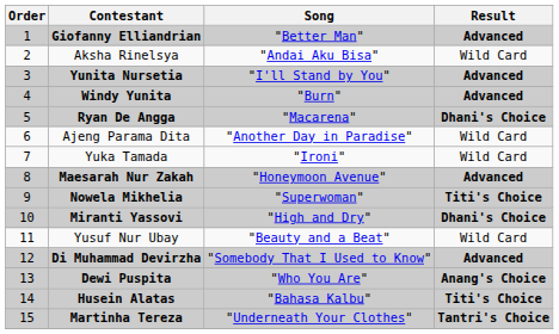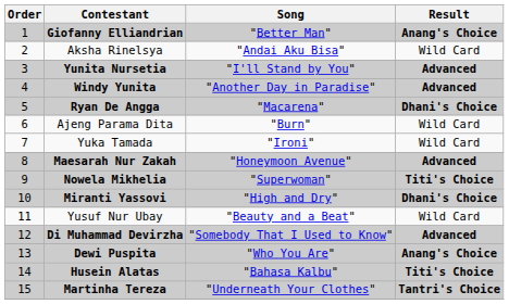 <table class="wikitable" style="text-align:center;">
 <tr>
 <th>Order</th>
 <th>Contestant</th>
 <th>Song</th>
 <th>Result</th>
 </tr>
 <tr style="background:#ccc;">
 <td>1</td>
 <td style="background:#ccc;"><strong>Giofanny Elliandrian</strong></td>
 <td>"<a href='#'>Better Man</a>"</td>
-<td><strong>Advanced</strong></td>
+<td><strong>Anang's Choice</strong></td>
 </tr>
 <tr>
 <td>2</td>
 <td>Aksha Rinelsya</td>
 <td>"<a href='#'>Andai Aku Bisa</a>"</td>
 <td>Wild Card</td>
 </tr>
 <tr style="background:#ccc;">
 <td>3</td>
 <td><strong>Yunita Nursetia</strong></td>
 <td>"<a href='#'>I'll Stand by You</a>"</td>
 <td><strong>Advanced</strong></td>
 </tr>
 <tr style="background:#ccc;">
 <td>4</td>
 <td><strong>Windy Yunita</strong></td>
-<td>"<a href='#'>Burn</a>"</td>
+<td>"<a href='#'>Another Day in Paradise</a>"</td>
 <td><strong>Advanced</strong></td>
 </tr>
 <tr style="background:#ccc;">
 <td>5</td>
 <td><strong>Ryan De Angga</strong></td>
 <td>"<a href='#'>Macarena</a>"</td>
 <td><strong>Dhani's Choice</strong></td>
 </tr>
 <tr>
 <td>6</td>
 <td>Ajeng Parama Dita</td>
-<td>"<a href='#'>Another Day in Paradise</a>"</td>
+<td>"<a href='#'>Burn</a>"</td>
 <td>Wild Card</td>
 </tr>
 <tr>
 <td>7</td>
 <td>Yuka Tamada</td>
 <td>"<a href='#'>Ironi</a>"</td>
 <td>Wild Card</td>
 </tr>
 <tr style="background:#ccc;">
 <td>8</td>
 <td><strong>Maesarah Nur Zakah</strong></td>
 <td>"<a href='#'>Honeymoon Avenue</a>"</td>
 <td><strong>Advanced</strong></td>
 </tr>
 <tr style="background:#ccc;">
 <td>9</td>
 <td><strong>Nowela Mikhelia</strong></td>
 <td>"<a href='#'>Superwoman</a>"</td>
 <td><strong>Titi's Choice</strong></td>
 </tr>
 <tr style="background:#ccc;">
 <td>10</td>
 <td><strong>Miranti Yassovi</strong></td>
 <td>"<a href='#'>High and Dry</a>"</td>
 <td><strong>Dhani's Choice</strong></td>
 </tr>
 <tr>
 <td>11</td>
 <td>Yusuf Nur Ubay</td>
 <td>"<a href='#'>Beauty and a Beat</a>"</td>
 <td>Wild Card</td>
 </tr>
 <tr style="background:#ccc;">
 <td>12</td>
 <td><strong>Di Muhammad Devirzha</strong></td>
 <td>"<a href='#'>Somebody That I Used to Know</a>"</td>
 <td><strong>Advanced</strong></td>
 </tr>
 <tr style="background:#ccc;">
 <td>13</td>
 <td><strong>Dewi Puspita</strong></td>
 <td>"<a href='#'>Who You Are</a>"</td>
 <td><strong>Anang's Choice</strong></td>
 </tr>
 <tr style="background:#ccc;">
 <td>14</td>
 <td><strong>Husein Alatas</strong></td>
 <td>"<a href='#'>Bahasa Kalbu</a>"</td>
 <td><strong>Titi's Choice</strong></td>
 </tr>
 <tr style="background:#ccc;">
 <td>15</td>
 <td><strong>Martinha Tereza</strong></td>
 <td>"<a href='#'>Underneath Your Clothes</a>"</td>
 <td><strong>Tantri's Choice</strong></td>
 </tr>
 <tr>
 </tr>
 </table>
